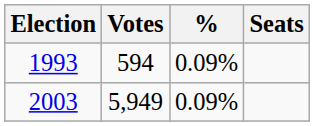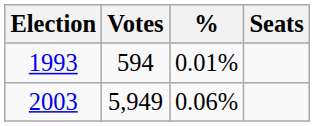 <table class=wikitable style=text-align:center>
 <tr>
 <th>Election</th>
 <th>Votes</th>
 <th>%</th>
 <th>Seats</th>
 </tr>
 <tr>
 <td><a href='#'>1993</a></td>
 <td>594</td>
-<td>0.09%</td>
+<td>0.01%</td>
 <td></td>
 </tr>
 <tr>
 <td><a href='#'>2003</a></td>
 <td>5,949</td>
-<td>0.09%</td>
+<td>0.06%</td>
 <td></td>
 </tr>
 </table>
